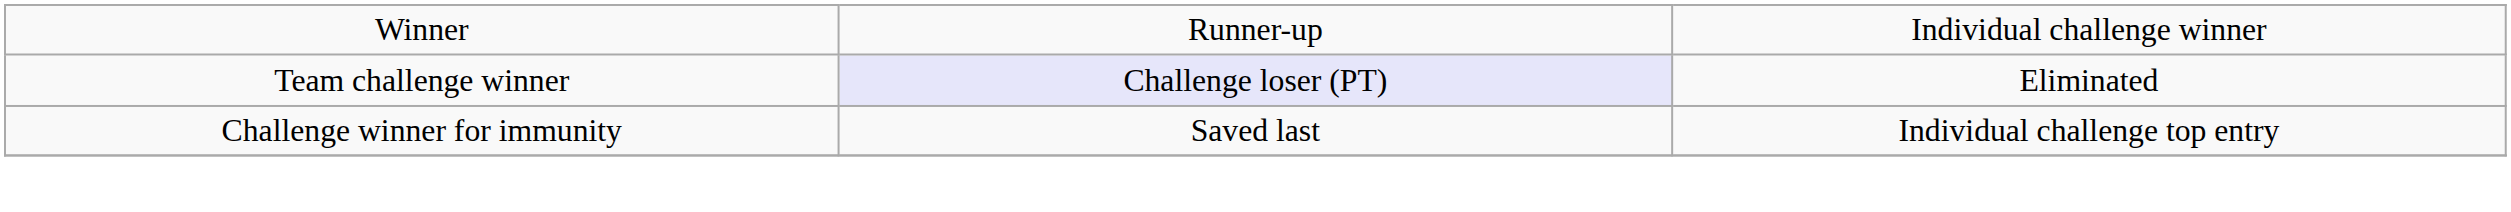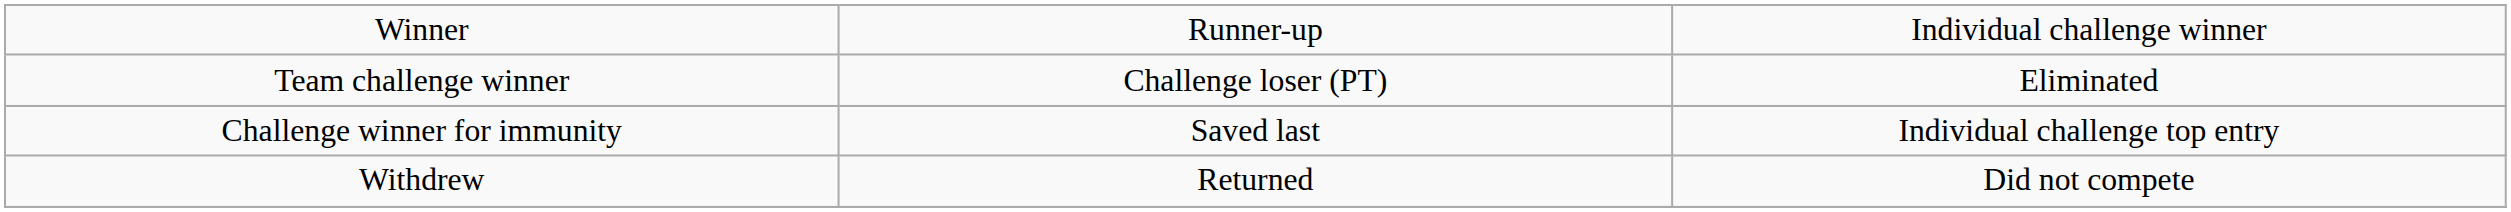 <table class="wikitable" style="text-align:center; width:100%; align="center">
 <tr>
 <td width=250> Winner</td>
 <td width=250> Runner-up</td>
 <td width=250> Individual challenge winner</td>
 </tr>
 <tr>
 <td> Team challenge winner</td>
-<td style="background: lavender;"> Challenge loser (PT)</td>
+<td> Challenge loser (PT)</td>
 <td> Eliminated</td>
 </tr>
 <tr>
 <td> Challenge winner for immunity</td>
 <td> Saved last</td>
 <td> Individual challenge top entry</td>
 </tr>
 <tr>
+<td> Withdrew</td>
+<td> Returned</td>
+<td> Did not compete</td>
+</tr>
+<tr>
 </tr>
 </table>
